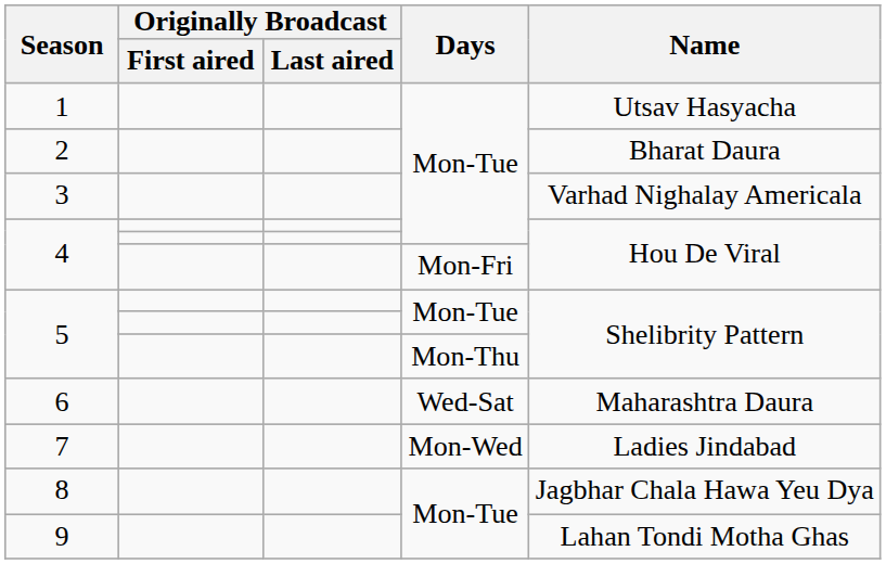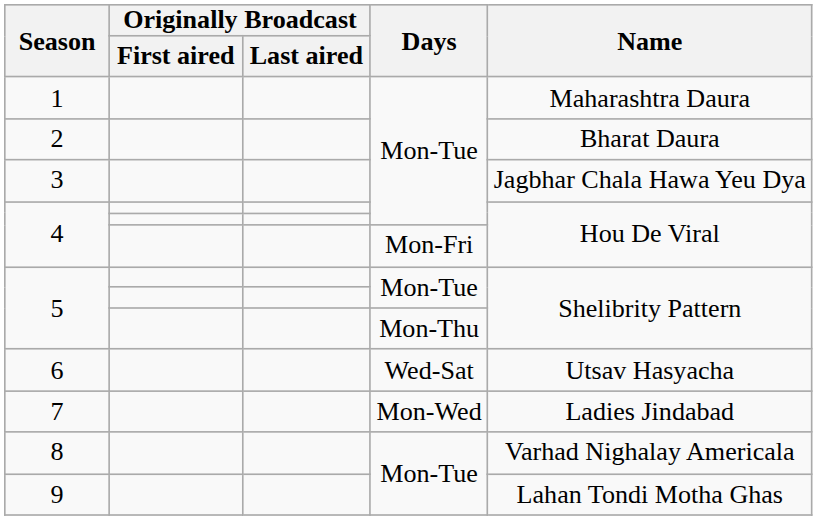 <table class="wikitable" style="text-align:center">
 <tr>
 <th style="padding: 0 8px" rowspan="2">Season</th>
 <th style="padding: 0 8px" colspan="2">Originally Broadcast</th>
 <th style="padding: 0 8px" rowspan="2">Days</th>
 <th style="padding: 0 8px" rowspan="2">Name</th>
 </tr>
 <tr>
 <th style="padding: 1 8px">First aired</th>
 <th style="padding: 1 8px">Last aired</th>
 </tr>
 <tr>
 <td align="center">1</td>
 <td align="center"></td>
 <td align="center"></td>
 <td align="center" rowspan="5">Mon-Tue</td>
-<td align="center">Utsav Hasyacha</td>
+<td align="center">Maharashtra Daura</td>
 </tr>
 <tr>
 <td align="center">2</td>
 <td align="center"></td>
 <td align="center"></td>
 <td align="center">Bharat Daura</td>
 </tr>
 <tr>
 <td align="center">3</td>
 <td align="center"></td>
 <td align="center"></td>
-<td align="center">Varhad Nighalay Americala</td>
+<td align="center">Jagbhar Chala Hawa Yeu Dya</td>
 </tr>
 <tr>
 <td align="center" rowspan="3">4</td>
 <td align="center"></td>
 <td align="center"></td>
 <td align="center" rowspan="3">Hou De Viral</td>
 </tr>
 <tr>
 <td align="center"></td>
 <td align="center"></td>
 </tr>
 <tr>
 <td align="center"></td>
 <td align="center"></td>
 <td align="center">Mon-Fri</td>
 </tr>
 <tr>
 <td align="center" rowspan="3">5</td>
 <td align="center"></td>
 <td align="center"></td>
 <td align="center" rowspan="2">Mon-Tue</td>
 <td align="center" rowspan="3">Shelibrity Pattern</td>
 </tr>
 <tr>
 <td align="center"></td>
 <td align="center"></td>
 </tr>
 <tr>
 <td align="center"></td>
 <td align="center"></td>
 <td align="center">Mon-Thu</td>
 </tr>
 <tr>
 <td align="center">6</td>
 <td align="center"></td>
 <td align="center"></td>
 <td align="center">Wed-Sat</td>
-<td align="center">Maharashtra Daura</td>
+<td align="center">Utsav Hasyacha</td>
 </tr>
 <tr>
 <td align="center">7</td>
 <td align="center"></td>
 <td align="center"></td>
 <td align="center">Mon-Wed</td>
 <td align="center">Ladies Jindabad</td>
 </tr>
 <tr>
 <td align="center">8</td>
 <td align="center"></td>
 <td align="center"></td>
 <td align="center" rowspan="2">Mon-Tue</td>
-<td align="center">Jagbhar Chala Hawa Yeu Dya</td>
+<td align="center">Varhad Nighalay Americala</td>
 </tr>
 <tr>
 <td align="center">9</td>
 <td align="center"></td>
 <td align="center"></td>
 <td align="center">Lahan Tondi Motha Ghas</td>
 </tr>
 </table>
